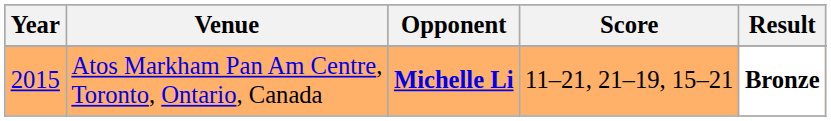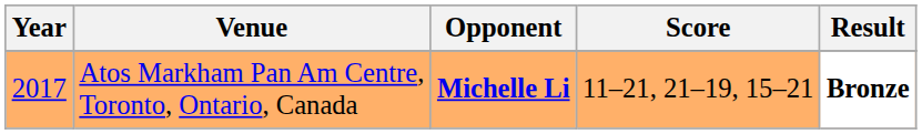 <table class="sortable wikitable" style="font-size: 90%;">
 <tr>
 <th>Year</th>
 <th>Venue</th>
 <th>Opponent</th>
 <th>Score</th>
 <th>Result</th>
 </tr>
 <tr>
 </tr>
 <tr style="background:#FFB069">
-<td align="center"><a href='#'>2015</a></td>
+<td align="center"><a href='#'>2017</a></td>
 <td align="left"><a href='#'>Atos Markham Pan Am Centre</a>,<br> <a href='#'>Toronto</a>, <a href='#'>Ontario</a>, Canada</td>
 <td align="left"><strong> <a href='#'>Michelle Li</a></strong></td>
 <td align="center">11–21, 21–19, 15–21</td>
 <td style="text-align:left; background:white"> <strong>Bronze</strong></td>
 </tr>
 </table>
